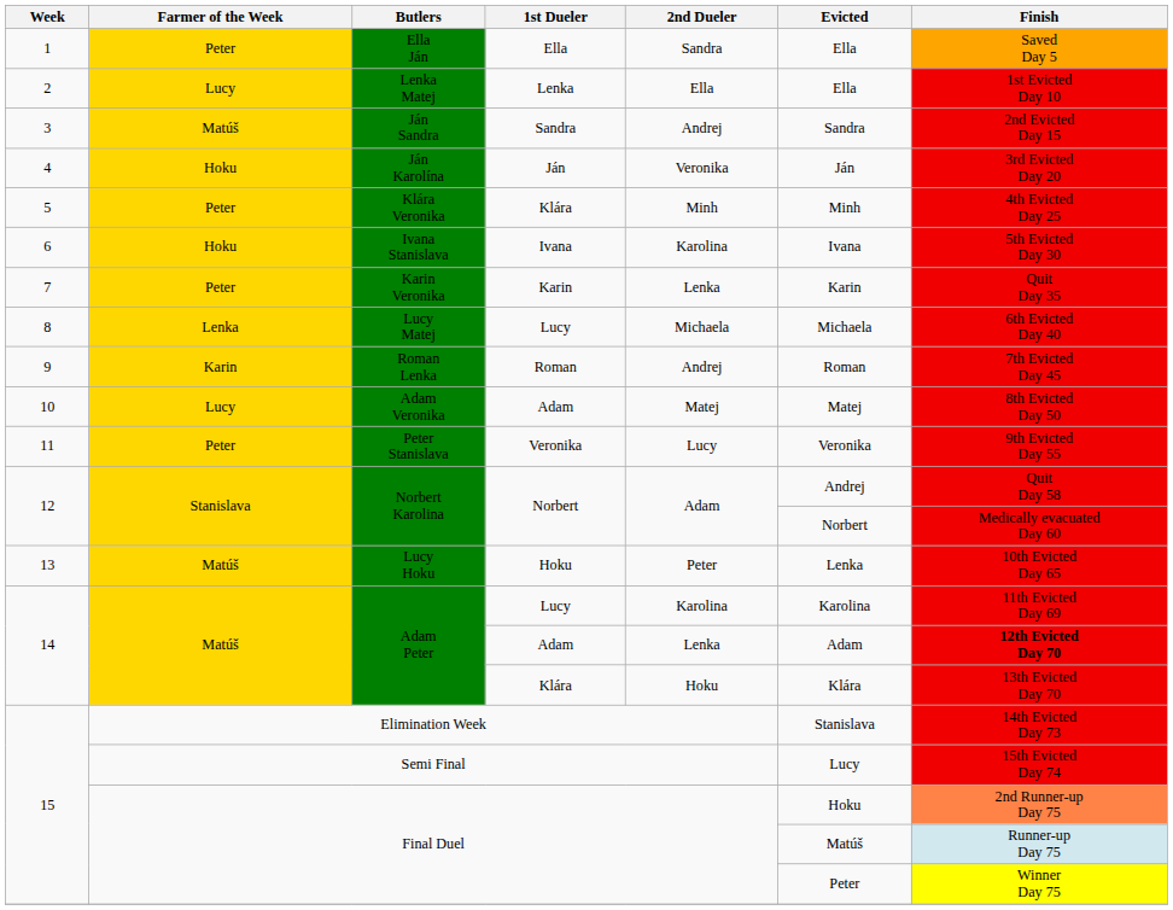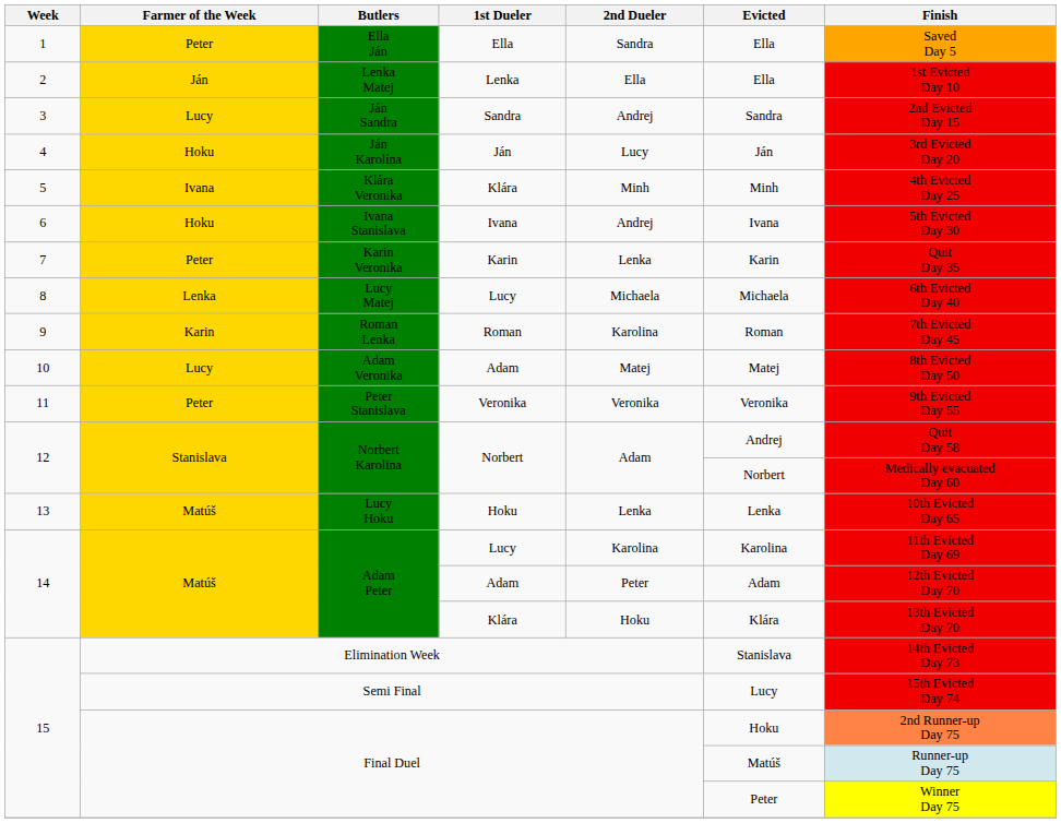 <table class="wikitable" style="text-align:center; width:80%; margin-left:auto; margin-right:auto;">
 <tr>
 <th>Week</th>
 <th>Farmer of the Week</th>
 <th>Butlers</th>
 <th>1st Dueler</th>
 <th>2nd Dueler</th>
 <th>Evicted</th>
 <th>Finish</th>
 </tr>
 <tr>
 <td>1</td>
 <td style="background:gold;">Peter</td>
 <td style="background:green;">Ella<br>Ján</td>
 <td>Ella</td>
 <td>Sandra</td>
 <td>Ella</td>
 <td style="background:orange;">Saved<br>Day 5</td>
 </tr>
 <tr>
 <td>2</td>
-<td style="background:gold;">Lucy</td>
+<td style="background:gold;">Ján</td>
 <td style="background:green;">Lenka<br>Matej</td>
 <td>Lenka</td>
 <td>Ella</td>
 <td>Ella</td>
 <td style="background:#f00000;">1st Evicted<br>Day 10</td>
 </tr>
 <tr>
 <td>3</td>
-<td style="background:gold;">Matúš</td>
+<td style="background:gold;">Lucy</td>
 <td style="background:green;">Ján<br>Sandra</td>
 <td>Sandra</td>
 <td>Andrej</td>
 <td>Sandra</td>
 <td style="background:#f00000;">2nd Evicted<br>Day 15</td>
 </tr>
 <tr>
 <td>4</td>
 <td style="background:gold;">Hoku</td>
 <td style="background:green;">Ján<br>Karolína</td>
 <td>Ján</td>
-<td>Veronika</td>
+<td>Lucy</td>
 <td>Ján</td>
 <td style="background:#f00000;">3rd Evicted<br>Day 20</td>
 </tr>
 <tr>
 <td>5</td>
-<td style="background:gold;">Peter</td>
+<td style="background:gold;">Ivana</td>
 <td style="background:green;">Klára<br>Veronika</td>
 <td>Klára</td>
 <td>Minh</td>
 <td>Minh</td>
 <td style="background:#f00000;">4th Evicted<br>Day 25</td>
 </tr>
 <tr>
 <td>6</td>
 <td style="background:gold;">Hoku</td>
 <td style="background:green;">Ivana<br>Stanislava</td>
 <td>Ivana</td>
-<td>Karolina</td>
+<td>Andrej</td>
 <td>Ivana</td>
 <td style="background:#f00000;">5th Evicted<br>Day 30</td>
 </tr>
 <tr>
 <td>7</td>
 <td style="background:gold;">Peter</td>
 <td style="background:green;">Karin<br>Veronika</td>
 <td>Karin</td>
 <td>Lenka</td>
 <td>Karin</td>
 <td style="background:#f00000;">Quit<br>Day 35</td>
 </tr>
 <tr>
 <td>8</td>
 <td style="background:gold;">Lenka</td>
 <td style="background:green;">Lucy<br>Matej</td>
 <td>Lucy</td>
 <td>Michaela</td>
 <td>Michaela</td>
 <td style="background:#f00000;">6th Evicted<br>Day 40</td>
 </tr>
 <tr>
 <td>9</td>
 <td style="background:gold;">Karin</td>
 <td style="background:green;">Roman<br>Lenka</td>
 <td>Roman</td>
-<td>Andrej</td>
+<td>Karolina</td>
 <td>Roman</td>
 <td style="background:#f00000;">7th Evicted<br>Day 45</td>
 </tr>
 <tr>
 <td>10</td>
 <td style="background:gold;">Lucy</td>
 <td style="background:green;">Adam<br>Veronika</td>
 <td>Adam</td>
 <td>Matej</td>
 <td>Matej</td>
 <td style="background:#f00000;">8th Evicted<br>Day 50</td>
 </tr>
 <tr>
 <td>11</td>
 <td style="background:gold;">Peter</td>
 <td style="background:green;">Peter<br>Stanislava</td>
 <td>Veronika</td>
-<td>Lucy</td>
+<td>Veronika</td>
 <td>Veronika</td>
 <td style="background:#f00000;">9th Evicted<br>Day 55</td>
 </tr>
 <tr>
 <td rowspan="2">12</td>
 <td rowspan="2" style="background:gold;">Stanislava</td>
 <td rowspan="2" style="background:green;">Norbert<br>Karolina</td>
 <td rowspan="2">Norbert</td>
 <td rowspan="2">Adam</td>
 <td rowspan="1">Andrej</td>
 <td rowspan="1" style="background:#f00000;">Quit<br>Day 58</td>
 </tr>
 <tr>
 <td rowspan="1">Norbert</td>
 <td rowspan="1" style="background:#f00000;">Medically evacuated<br>Day 60</td>
 </tr>
 <tr>
 <td>13</td>
 <td style="background:gold;">Matúš</td>
 <td style="background:green;">Lucy<br>Hoku</td>
 <td>Hoku</td>
-<td>Peter</td>
+<td>Lenka</td>
 <td>Lenka</td>
 <td style="background:#f00000;">10th Evicted<br>Day 65</td>
 </tr>
 <tr>
 <td rowspan="3">14</td>
 <td rowspan="3" style="background:gold;">Matúš</td>
 <td rowspan="3" style="background:green;">Adam<br>Peter</td>
 <td rowspan="1">Lucy</td>
 <td rowspan="1">Karolina</td>
 <td rowspan="1">Karolina</td>
 <td rowspan="1" style="background:#f00000;">11th Evicted<br>Day 69</td>
 </tr>
 <tr>
 <td>Adam</td>
-<td>Lenka</td>
+<td>Peter</td>
 <td>Adam</td>
-<td rowspan="1" style="background:#f00000;"><strong>12th Evicted<br>Day 70</strong></td>
+<td rowspan="1" style="background:#f00000;">12th Evicted<br>Day 70</td>
 </tr>
 <tr>
 <td rowspan="1">Klára</td>
 <td rowspan="1">Hoku</td>
 <td rowspan="1">Klára</td>
 <td rowspan="1" style="background:#f00000;">13th Evicted<br>Day 70</td>
 </tr>
 <tr>
 <td rowspan="5">15</td>
 <td colspan="4" rowspan="1">Elimination Week</td>
 <td>Stanislava</td>
 <td style="background:#f00000;">14th Evicted<br>Day 73</td>
 </tr>
 <tr>
 <td colspan="4" rowspan="1">Semi Final</td>
 <td>Lucy</td>
 <td style="background:#f00000;">15th Evicted<br>Day 74</td>
 </tr>
 <tr>
 <td colspan="4" rowspan="3">Final Duel</td>
 <td rowspan="1">Hoku</td>
 <td rowspan="1" style="background:#FF8247;">2nd Runner-up<br>Day 75</td>
 </tr>
 <tr>
 <td rowspan="1">Matúš</td>
 <td rowspan="1" style="background:#D1E8EF">Runner-up<br>Day 75</td>
 </tr>
 <tr>
 <td rowspan="1">Peter</td>
 <td rowspan="1" style="background:yellow">Winner<br>Day 75</td>
 </tr>
 <tr>
 </tr>
 </table>
